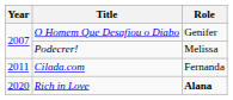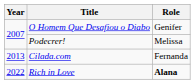 <table class="wikitable" style="font-size: 90%;">
 <tr>
 <th>Year</th>
 <th>Title</th>
 <th>Role</th>
 </tr>
 <tr>
 <td rowspan="2"><a href='#'>2007</a></td>
 <td><em><a href='#'>O Homem Que Desafiou o Diabo</a></em></td>
 <td>Genifer</td>
 </tr>
 <tr>
 <td><em>Podecrer!</em></td>
 <td>Melissa</td>
 </tr>
 <tr>
-<td><a href='#'>2011</a></td>
+<td><a href='#'>2013</a></td>
 <td><em><a href='#'>Cilada.com</a></em></td>
 <td>Fernanda</td>
 </tr>
 <tr>
-<td><a href='#'>2020</a></td>
+<td><a href='#'>2022</a></td>
 <td><em><a href='#'>Rich in Love</a></em></td>
 <td><strong>Alana</strong></td>
 </tr>
 </table>
